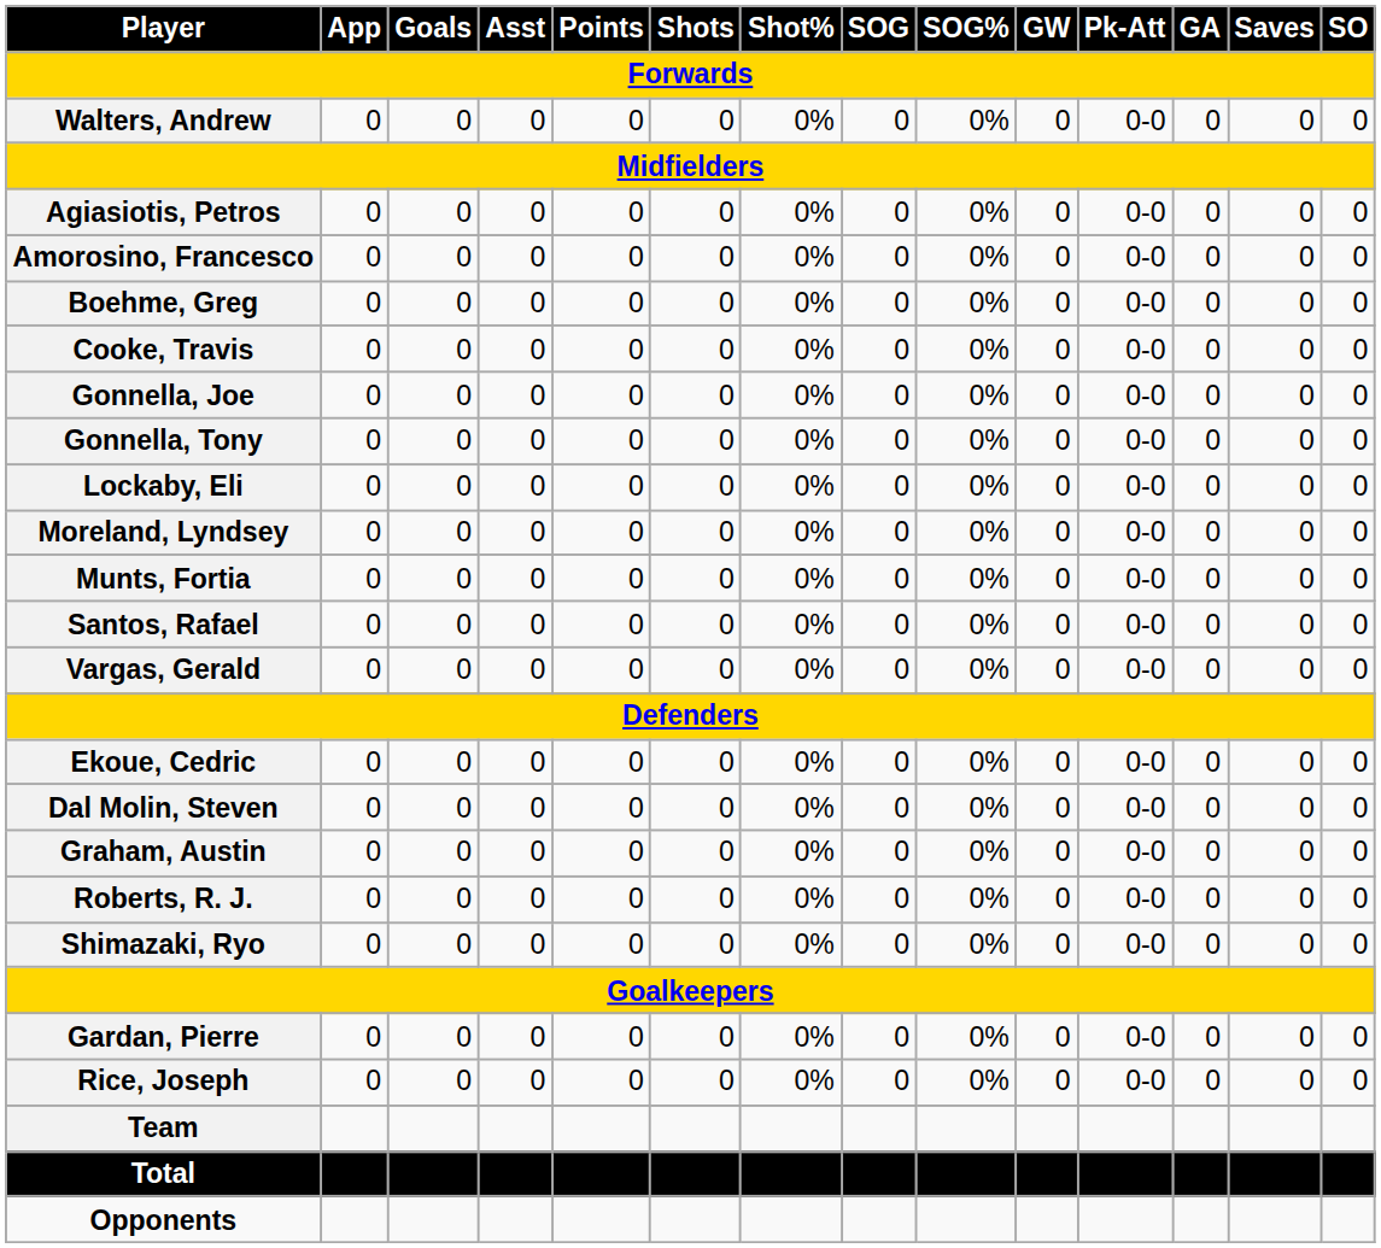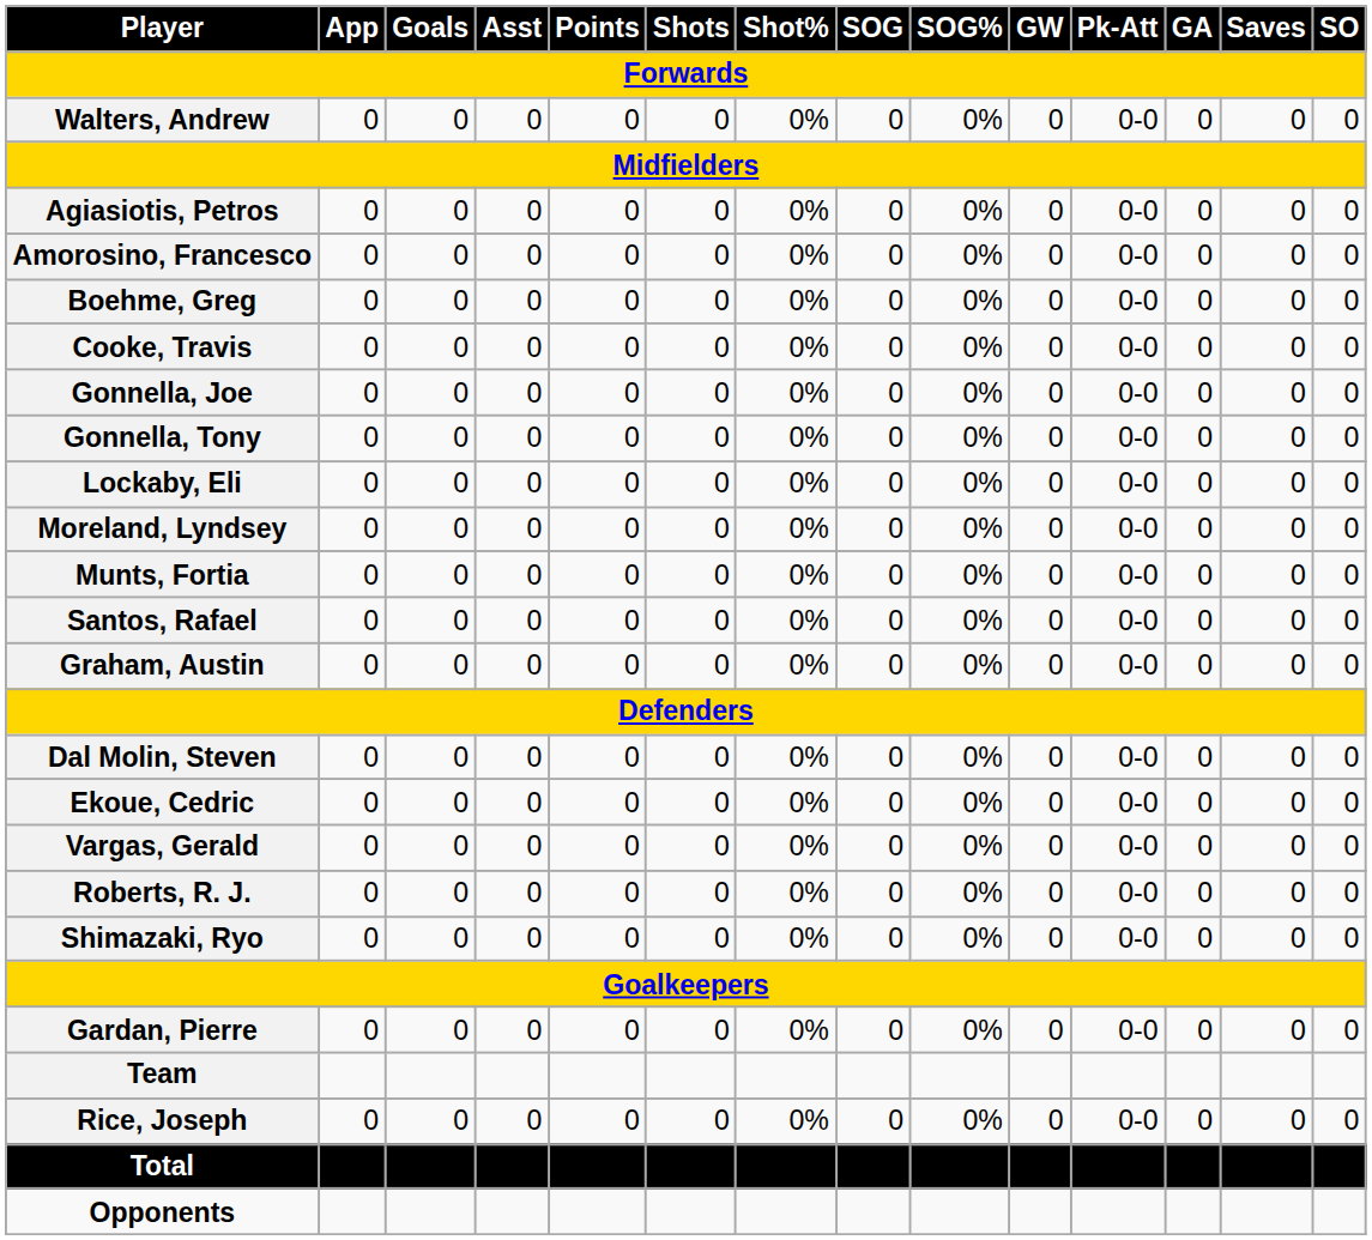 <table class="wikitable sortable" border="1" style="font-size:75%;">
 <tr>
 <th scope="col" style="background:#000000; color:#ffffff;">Player</th>
 <th scope="col" style="background:#000000; color:#ffffff;">App</th>
 <th scope="col" style="background:#000000; color:#ffffff;">Goals</th>
 <th scope="col" style="background:#000000; color:#ffffff;">Asst</th>
 <th scope="col" style="background:#000000; color:#ffffff;">Points</th>
 <th scope="col" style="background:#000000; color:#ffffff;">Shots</th>
 <th scope="col" style="background:#000000; color:#ffffff;">Shot%</th>
 <th scope="col" style="background:#000000; color:#ffffff;">SOG</th>
 <th scope="col" style="background:#000000; color:#ffffff;">SOG%</th>
 <th scope="col" style="background:#000000; color:#ffffff;">GW</th>
 <th scope="col" style="background:#000000; color:#ffffff;">Pk-Att</th>
 <th scope="col" style="background:#000000; color:#ffffff;">GA</th>
 <th scope="col" style="background:#000000; color:#ffffff;">Saves</th>
 <th scope="col" style="background:#000000; color:#ffffff;">SO</th>
 </tr>
 <tr>
 <th colspan="14" style="background:#ffd700; color:#000000;"><a href='#'><span>Forwards</span></a></th>
 </tr>
 <tr>
 <th style=white-space:nowrap>Walters, Andrew</th>
 <td align="right">0</td>
 <td align="right">0</td>
 <td align="right">0</td>
 <td align="right">0</td>
 <td align="right">0</td>
 <td align="right">0%</td>
 <td align="right">0</td>
 <td align="right">0%</td>
 <td align="right">0</td>
 <td align="right">0-0</td>
 <td align="right">0</td>
 <td align="right">0</td>
 <td align="right">0</td>
 </tr>
 <tr>
 <th colspan="14" style="background:#ffd700; color:#000000;"><a href='#'><span>Midfielders</span></a></th>
 </tr>
 <tr>
 <th style=white-space:nowrap>Agiasiotis, Petros</th>
 <td align="right">0</td>
 <td align="right">0</td>
 <td align="right">0</td>
 <td align="right">0</td>
 <td align="right">0</td>
 <td align="right">0%</td>
 <td align="right">0</td>
 <td align="right">0%</td>
 <td align="right">0</td>
 <td align="right">0-0</td>
 <td align="right">0</td>
 <td align="right">0</td>
 <td align="right">0</td>
 </tr>
 <tr>
 <th style=white-space:nowrap>Amorosino, Francesco</th>
 <td align="right">0</td>
 <td align="right">0</td>
 <td align="right">0</td>
 <td align="right">0</td>
 <td align="right">0</td>
 <td align="right">0%</td>
 <td align="right">0</td>
 <td align="right">0%</td>
 <td align="right">0</td>
 <td align="right">0-0</td>
 <td align="right">0</td>
 <td align="right">0</td>
 <td align="right">0</td>
 </tr>
 <tr>
 <th style=white-space:nowrap>Boehme, Greg</th>
 <td align="right">0</td>
 <td align="right">0</td>
 <td align="right">0</td>
 <td align="right">0</td>
 <td align="right">0</td>
 <td align="right">0%</td>
 <td align="right">0</td>
 <td align="right">0%</td>
 <td align="right">0</td>
 <td align="right">0-0</td>
 <td align="right">0</td>
 <td align="right">0</td>
 <td align="right">0</td>
 </tr>
 <tr>
 <th style=white-space:nowrap>Cooke, Travis</th>
 <td align="right">0</td>
 <td align="right">0</td>
 <td align="right">0</td>
 <td align="right">0</td>
 <td align="right">0</td>
 <td align="right">0%</td>
 <td align="right">0</td>
 <td align="right">0%</td>
 <td align="right">0</td>
 <td align="right">0-0</td>
 <td align="right">0</td>
 <td align="right">0</td>
 <td align="right">0</td>
 </tr>
 <tr>
 <th style=white-space:nowrap>Gonnella, Joe</th>
 <td align="right">0</td>
 <td align="right">0</td>
 <td align="right">0</td>
 <td align="right">0</td>
 <td align="right">0</td>
 <td align="right">0%</td>
 <td align="right">0</td>
 <td align="right">0%</td>
 <td align="right">0</td>
 <td align="right">0-0</td>
 <td align="right">0</td>
 <td align="right">0</td>
 <td align="right">0</td>
 </tr>
 <tr>
 <th style=white-space:nowrap>Gonnella, Tony</th>
 <td align="right">0</td>
 <td align="right">0</td>
 <td align="right">0</td>
 <td align="right">0</td>
 <td align="right">0</td>
 <td align="right">0%</td>
 <td align="right">0</td>
 <td align="right">0%</td>
 <td align="right">0</td>
 <td align="right">0-0</td>
 <td align="right">0</td>
 <td align="right">0</td>
 <td align="right">0</td>
 </tr>
 <tr>
 <th style=white-space:nowrap>Lockaby, Eli</th>
 <td align="right">0</td>
 <td align="right">0</td>
 <td align="right">0</td>
 <td align="right">0</td>
 <td align="right">0</td>
 <td align="right">0%</td>
 <td align="right">0</td>
 <td align="right">0%</td>
 <td align="right">0</td>
 <td align="right">0-0</td>
 <td align="right">0</td>
 <td align="right">0</td>
 <td align="right">0</td>
 </tr>
 <tr>
 <th style=white-space:nowrap>Moreland, Lyndsey</th>
 <td align="right">0</td>
 <td align="right">0</td>
 <td align="right">0</td>
 <td align="right">0</td>
 <td align="right">0</td>
 <td align="right">0%</td>
 <td align="right">0</td>
 <td align="right">0%</td>
 <td align="right">0</td>
 <td align="right">0-0</td>
 <td align="right">0</td>
 <td align="right">0</td>
 <td align="right">0</td>
 </tr>
 <tr>
 <th style=white-space:nowrap>Munts, Fortia</th>
 <td align="right">0</td>
 <td align="right">0</td>
 <td align="right">0</td>
 <td align="right">0</td>
 <td align="right">0</td>
 <td align="right">0%</td>
 <td align="right">0</td>
 <td align="right">0%</td>
 <td align="right">0</td>
 <td align="right">0-0</td>
 <td align="right">0</td>
 <td align="right">0</td>
 <td align="right">0</td>
 </tr>
 <tr>
 <th style=white-space:nowrap>Santos, Rafael</th>
 <td align="right">0</td>
 <td align="right">0</td>
 <td align="right">0</td>
 <td align="right">0</td>
 <td align="right">0</td>
 <td align="right">0%</td>
 <td align="right">0</td>
 <td align="right">0%</td>
 <td align="right">0</td>
 <td align="right">0-0</td>
 <td align="right">0</td>
 <td align="right">0</td>
 <td align="right">0</td>
 </tr>
 <tr>
-<th style=white-space:nowrap>Vargas, Gerald</th>
+<th style=white-space:nowrap>Graham, Austin</th>
 <td align="right">0</td>
 <td align="right">0</td>
 <td align="right">0</td>
 <td align="right">0</td>
 <td align="right">0</td>
 <td align="right">0%</td>
 <td align="right">0</td>
 <td align="right">0%</td>
 <td align="right">0</td>
 <td align="right">0-0</td>
 <td align="right">0</td>
 <td align="right">0</td>
 <td align="right">0</td>
 </tr>
 <tr>
 <th colspan="14" style="background:#ffd700; color:#000000;"><a href='#'><span>Defenders</span></a></th>
 </tr>
 <tr>
+<th style=white-space:nowrap>Dal Molin, Steven</th>
+<td align="right">0</td>
+<td align="right">0</td>
+<td align="right">0</td>
+<td align="right">0</td>
+<td align="right">0</td>
+<td align="right">0%</td>
+<td align="right">0</td>
+<td align="right">0%</td>
+<td align="right">0</td>
+<td align="right">0-0</td>
+<td align="right">0</td>
+<td align="right">0</td>
+<td align="right">0</td>
+</tr>
+<tr>
 <th style=white-space:nowrap>Ekoue, Cedric</th>
 <td align="right">0</td>
 <td align="right">0</td>
 <td align="right">0</td>
 <td align="right">0</td>
 <td align="right">0</td>
 <td align="right">0%</td>
 <td align="right">0</td>
 <td align="right">0%</td>
 <td align="right">0</td>
 <td align="right">0-0</td>
 <td align="right">0</td>
 <td align="right">0</td>
 <td align="right">0</td>
 </tr>
 <tr>
-<th style=white-space:nowrap>Dal Molin, Steven</th>
-<td align="right">0</td>
-<td align="right">0</td>
-<td align="right">0</td>
-<td align="right">0</td>
-<td align="right">0</td>
-<td align="right">0%</td>
-<td align="right">0</td>
-<td align="right">0%</td>
-<td align="right">0</td>
-<td align="right">0-0</td>
-<td align="right">0</td>
-<td align="right">0</td>
-<td align="right">0</td>
-</tr>
-<tr>
-<th style=white-space:nowrap>Graham, Austin</th>
+<th style=white-space:nowrap>Vargas, Gerald</th>
 <td align="right">0</td>
 <td align="right">0</td>
 <td align="right">0</td>
 <td align="right">0</td>
 <td align="right">0</td>
 <td align="right">0%</td>
 <td align="right">0</td>
 <td align="right">0%</td>
 <td align="right">0</td>
 <td align="right">0-0</td>
 <td align="right">0</td>
 <td align="right">0</td>
 <td align="right">0</td>
 </tr>
 <tr>
 <th style=white-space:nowrap>Roberts, R. J.</th>
 <td align="right">0</td>
 <td align="right">0</td>
 <td align="right">0</td>
 <td align="right">0</td>
 <td align="right">0</td>
 <td align="right">0%</td>
 <td align="right">0</td>
 <td align="right">0%</td>
 <td align="right">0</td>
 <td align="right">0-0</td>
 <td align="right">0</td>
 <td align="right">0</td>
 <td align="right">0</td>
 </tr>
 <tr>
 <th style=white-space:nowrap>Shimazaki, Ryo</th>
 <td align="right">0</td>
 <td align="right">0</td>
 <td align="right">0</td>
 <td align="right">0</td>
 <td align="right">0</td>
 <td align="right">0%</td>
 <td align="right">0</td>
 <td align="right">0%</td>
 <td align="right">0</td>
 <td align="right">0-0</td>
 <td align="right">0</td>
 <td align="right">0</td>
 <td align="right">0</td>
 </tr>
 <tr>
 <th colspan="14" style="background:#ffd700; color:#000000;"><a href='#'><span>Goalkeepers</span></a></th>
 </tr>
 <tr>
 <th style=white-space:nowrap>Gardan, Pierre</th>
 <td align="right">0</td>
 <td align="right">0</td>
 <td align="right">0</td>
 <td align="right">0</td>
 <td align="right">0</td>
 <td align="right">0%</td>
 <td align="right">0</td>
 <td align="right">0%</td>
 <td align="right">0</td>
 <td align="right">0-0</td>
 <td align="right">0</td>
 <td align="right">0</td>
 <td align="right">0</td>
 </tr>
 <tr>
+<th style=white-space:nowrap>Team</th>
+<td align="right"></td>
+<td align="right"></td>
+<td align="right"></td>
+<td align="right"></td>
+<td align="right"></td>
+<td align="right"></td>
+<td align="right"></td>
+<td align="right"></td>
+<td align="right"></td>
+<td align="right"></td>
+<td align="right"></td>
+<td align="right"></td>
+<td align="right"></td>
+</tr>
+<tr>
 <th style=white-space:nowrap>Rice, Joseph</th>
 <td align="right">0</td>
 <td align="right">0</td>
 <td align="right">0</td>
 <td align="right">0</td>
 <td align="right">0</td>
 <td align="right">0%</td>
 <td align="right">0</td>
 <td align="right">0%</td>
 <td align="right">0</td>
 <td align="right">0-0</td>
 <td align="right">0</td>
 <td align="right">0</td>
 <td align="right">0</td>
-</tr>
-<tr>
-<th style=white-space:nowrap>Team</th>
-<td align="right"></td>
-<td align="right"></td>
-<td align="right"></td>
-<td align="right"></td>
-<td align="right"></td>
-<td align="right"></td>
-<td align="right"></td>
-<td align="right"></td>
-<td align="right"></td>
-<td align="right"></td>
-<td align="right"></td>
-<td align="right"></td>
-<td align="right"></td>
 </tr>
 <tr class="sortbottom">
 <td align="center" style="background:#000000; color:#ffffff;"><strong>Total</strong></td>
 <td align="center" style="background:#000000; color:#ffffff;"></td>
 <td align="center" style="background:#000000; color:#ffffff;"></td>
 <td align="center" style="background:#000000; color:#ffffff;"></td>
 <td align="center" style="background:#000000; color:#ffffff;"></td>
 <td align="center" style="background:#000000; color:#ffffff;"></td>
 <td align="center" style="background:#000000; color:#ffffff;"></td>
 <td align="center" style="background:#000000; color:#ffffff;"></td>
 <td align="center" style="background:#000000; color:#ffffff;"></td>
 <td align="center" style="background:#000000; color:#ffffff;"></td>
 <td align="center" style="background:#000000; color:#ffffff;"></td>
 <td align="center" style="background:#000000; color:#ffffff;"></td>
 <td align="center" style="background:#000000; color:#ffffff;"></td>
 <td align="center" style="background:#000000; color:#ffffff;"></td>
 </tr>
 <tr class="sortbottom">
 <td align="center"><strong>Opponents</strong></td>
 <td align="center"></td>
 <td align="center"></td>
 <td align="center"></td>
 <td align="center"></td>
 <td align="center"></td>
 <td align="center"></td>
 <td align="center"></td>
 <td align="center"></td>
 <td align="center"></td>
 <td align="center"></td>
 <td align="center"></td>
 <td align="center"></td>
 <td align="center"></td>
 </tr>
 </table>
